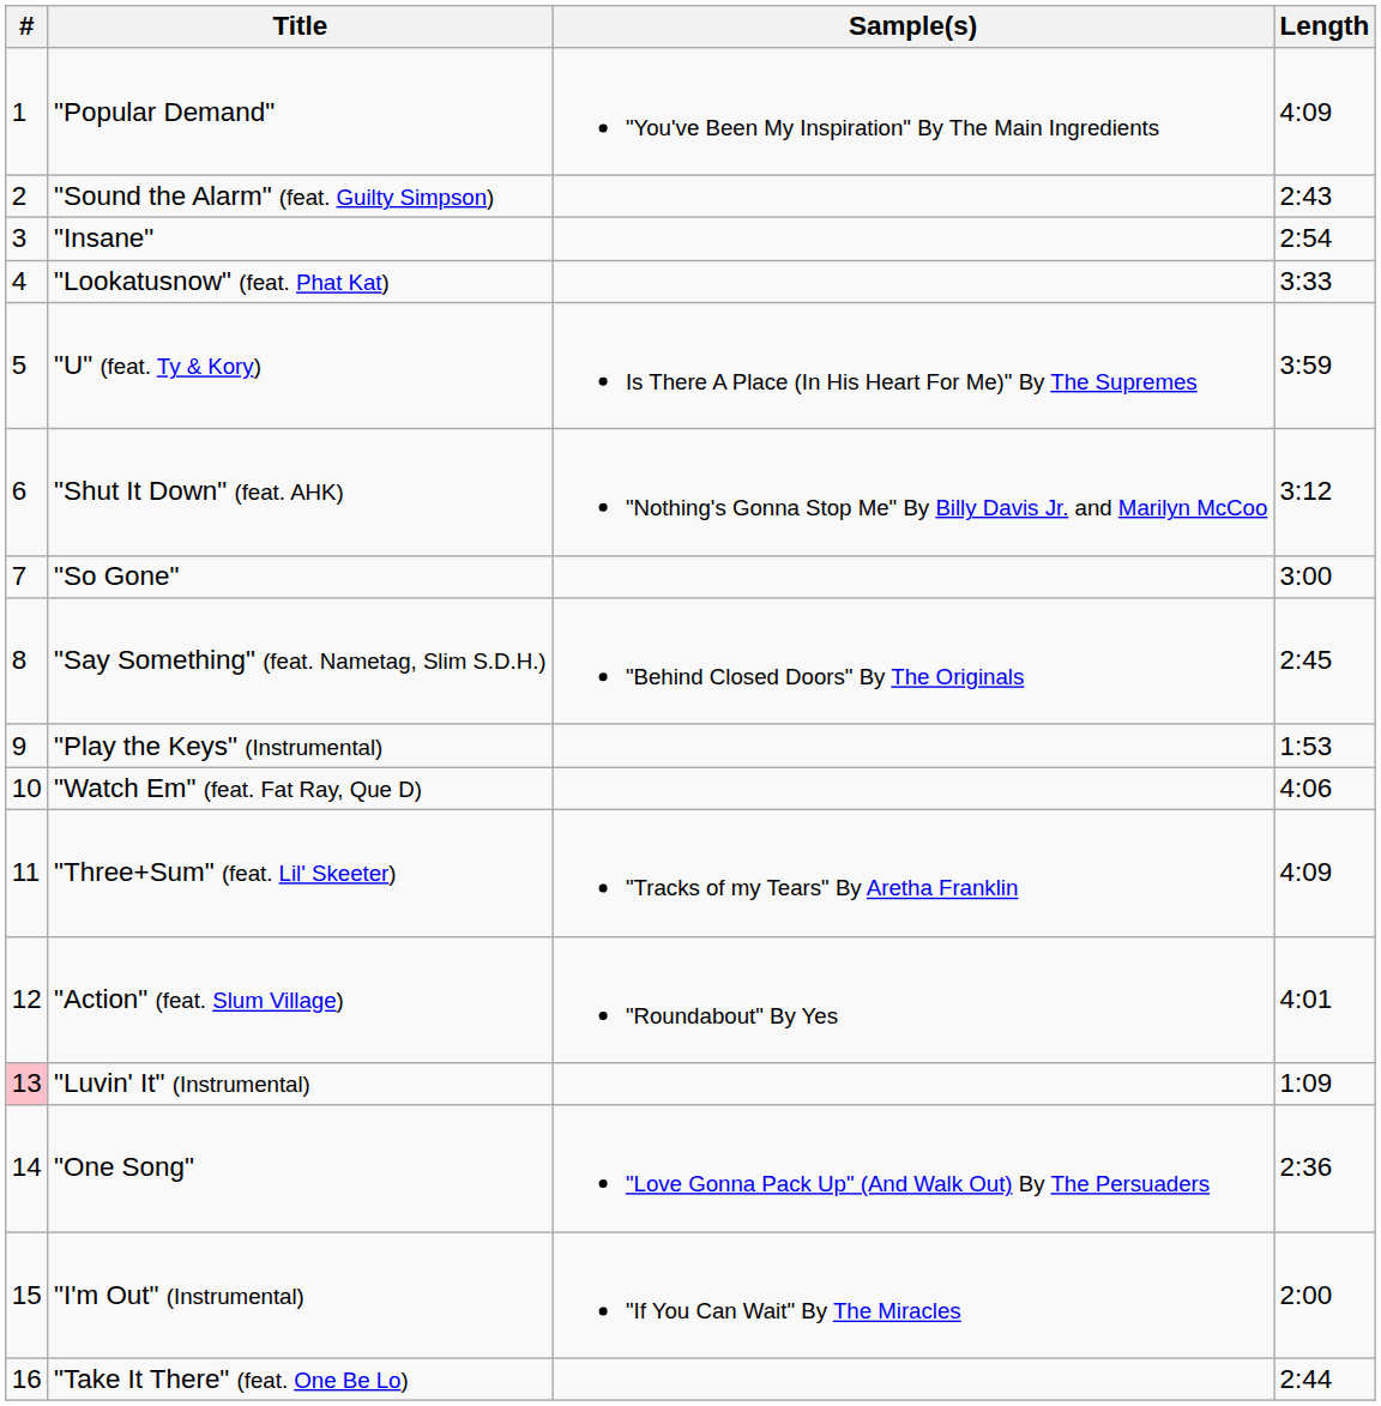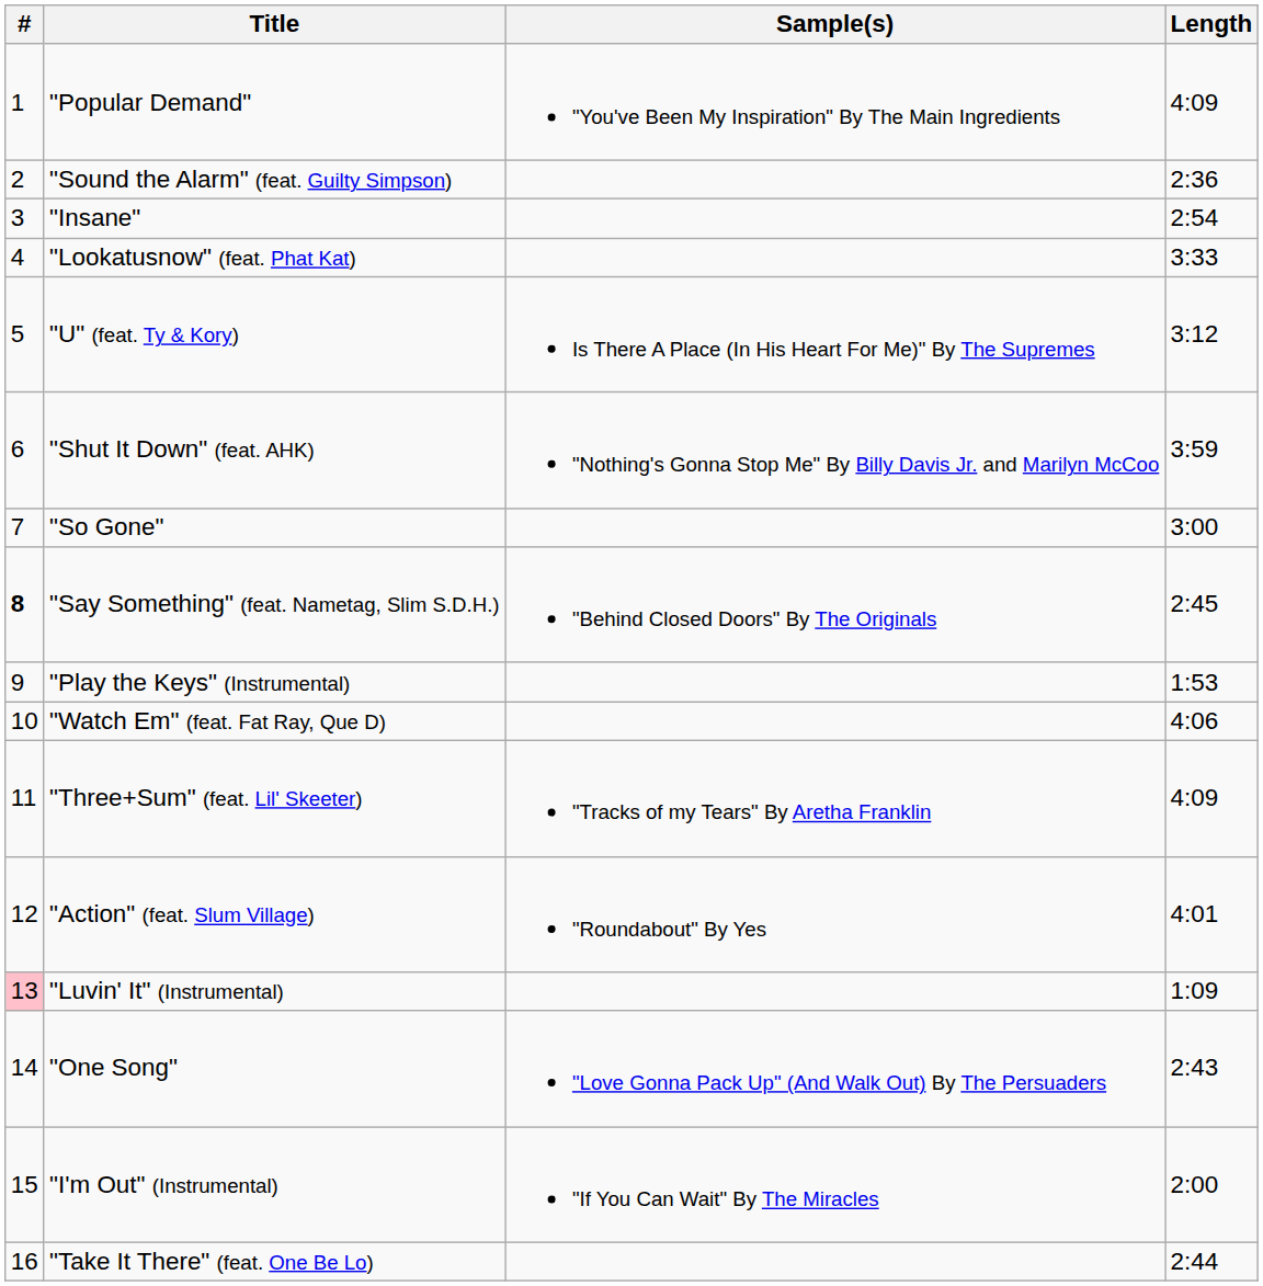 <table class="wikitable">
 <tr>
 <th>#</th>
 <th>Title</th>
 <th>Sample(s)</th>
 <th>Length</th>
 </tr>
 <tr>
 <td>1</td>
 <td>"Popular Demand"</td>
 <td><br><ul><li><small>"You've Been My Inspiration" By The Main Ingredients</small></li></ul></td>
 <td>4:09</td>
 </tr>
 <tr>
 <td>2</td>
 <td>"Sound the Alarm" <small>(feat. <a href='#'>Guilty Simpson</a>)</small></td>
 <td></td>
-<td>2:43</td>
+<td>2:36</td>
 </tr>
 <tr>
 <td>3</td>
 <td>"Insane"</td>
 <td></td>
 <td>2:54</td>
 </tr>
 <tr>
 <td>4</td>
 <td>"Lookatusnow" <small>(feat. <a href='#'>Phat Kat</a>)</small></td>
 <td></td>
 <td>3:33</td>
 </tr>
 <tr>
 <td>5</td>
 <td>"U" <small>(feat. <a href='#'>Ty & Kory</a>)</small></td>
 <td><br><ul><li><small>Is There A Place (In His Heart For Me)" By <a href='#'>The Supremes</a></small></li></ul></td>
-<td>3:59</td>
+<td>3:12</td>
 </tr>
 <tr>
 <td>6</td>
 <td>"Shut It Down" <small>(feat. AHK)</small></td>
 <td><br><ul><li><small>"Nothing's Gonna Stop Me" By <a href='#'>Billy Davis Jr.</a> and <a href='#'>Marilyn McCoo</a></small></li></ul></td>
-<td>3:12</td>
+<td>3:59</td>
 </tr>
 <tr>
 <td>7</td>
 <td>"So Gone"</td>
 <td></td>
 <td>3:00</td>
 </tr>
 <tr>
-<td>8</td>
+<td><strong>8</strong></td>
 <td>"Say Something" <small>(feat. Nametag, Slim S.D.H.)</small></td>
 <td><br><ul><li><small>"Behind Closed Doors" By <a href='#'>The Originals</a></small></li></ul></td>
 <td>2:45</td>
 </tr>
 <tr>
 <td>9</td>
 <td>"Play the Keys" <small>(Instrumental)</small></td>
 <td></td>
 <td>1:53</td>
 </tr>
 <tr>
 <td>10</td>
 <td>"Watch Em" <small>(feat. Fat Ray, Que D)</small></td>
 <td></td>
 <td>4:06</td>
 </tr>
 <tr>
 <td>11</td>
 <td>"Three+Sum" <small>(feat. <a href='#'>Lil' Skeeter</a>)</small></td>
 <td><br><ul><li><small>"Tracks of my Tears" By <a href='#'>Aretha Franklin</a></small></li></ul></td>
 <td>4:09</td>
 </tr>
 <tr>
 <td>12</td>
 <td>"Action" <small>(feat. <a href='#'>Slum Village</a>)</small></td>
 <td><br><ul><li><small>"Roundabout" By Yes</small></li></ul></td>
 <td>4:01</td>
 </tr>
 <tr>
 <td style="background: pink;">13</td>
 <td>"Luvin' It" <small>(Instrumental)</small></td>
 <td></td>
 <td>1:09</td>
 </tr>
 <tr>
 <td>14</td>
 <td>"One Song"</td>
 <td><br><ul><li><small><a href='#'>"Love Gonna Pack Up" (And Walk Out)</a> By <a href='#'>The Persuaders</a></small></li></ul></td>
-<td>2:36</td>
+<td>2:43</td>
 </tr>
 <tr>
 <td>15</td>
 <td>"I'm Out" <small>(Instrumental)</small></td>
 <td><br><ul><li><small>"If You Can Wait" By <a href='#'>The Miracles</a></small></li></ul></td>
 <td>2:00</td>
 </tr>
 <tr>
 <td>16</td>
 <td>"Take It There" <small>(feat. <a href='#'>One Be Lo</a>)</small></td>
 <td></td>
 <td>2:44</td>
 </tr>
 </table>
